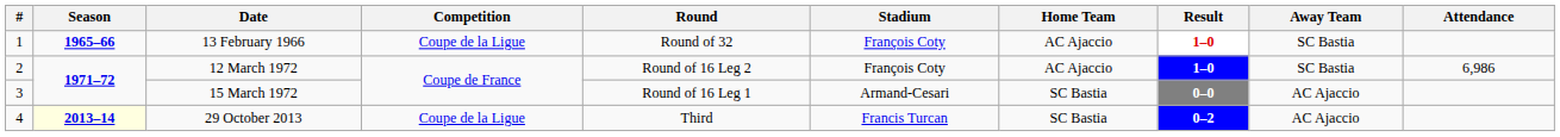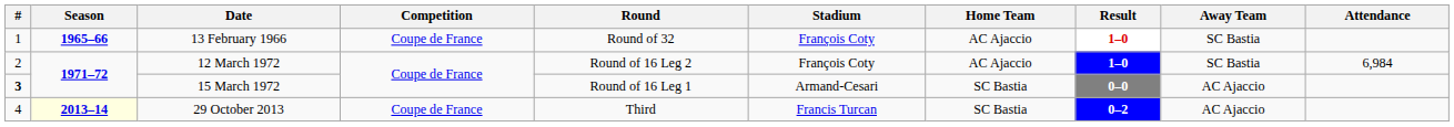 <table class="wikitable" style="text-align: center; width: 102%; font-size: 12px">
 <tr>
 <th><strong>#</strong></th>
 <th><strong>Season</strong></th>
 <th><strong>Date</strong></th>
 <th><strong>Competition</strong></th>
 <th><strong>Round</strong></th>
 <th><strong>Stadium</strong></th>
 <th><strong>Home Team</strong></th>
 <th><strong>Result</strong></th>
 <th><strong>Away Team</strong></th>
 <th><strong>Attendance</strong></th>
 </tr>
 <tr>
 <td>1</td>
 <td><strong><a href='#'>1965–66</a></strong></td>
 <td>13 February 1966</td>
-<td><a href='#'>Coupe de la Ligue</a></td>
+<td><a href='#'>Coupe de France</a></td>
 <td>Round of 32</td>
 <td><a href='#'>François Coty</a></td>
 <td>AC Ajaccio</td>
 <td style="background:#FFFFFF;color:#E00000;"><strong>1–0</strong></td>
 <td>SC Bastia</td>
 <td></td>
 </tr>
 <tr>
 <td>2</td>
 <td rowspan=2><strong><a href='#'>1971–72</a></strong></td>
 <td>12 March 1972</td>
 <td rowspan=2><a href='#'>Coupe de France</a></td>
 <td>Round of 16 Leg 2</td>
 <td>François Coty</td>
 <td>AC Ajaccio</td>
 <td style="background:#0000FF;color:white;"><strong>1–0</strong></td>
 <td>SC Bastia</td>
-<td>6,986</td>
+<td>6,984</td>
 </tr>
 <tr>
-<td>3</td>
+<td><strong>3</strong></td>
 <td>15 March 1972</td>
 <td>Round of 16 Leg 1</td>
 <td>Armand-Cesari</td>
 <td>SC Bastia</td>
 <td style="background:#808080;color:white;"><strong>0–0</strong></td>
 <td>AC Ajaccio</td>
 <td></td>
 </tr>
 <tr>
 <td>4</td>
 <td style="background: lightyellow;"><strong><a href='#'>2013–14</a></strong></td>
 <td>29 October 2013</td>
-<td><a href='#'>Coupe de la Ligue</a></td>
+<td><a href='#'>Coupe de France</a></td>
 <td>Third</td>
 <td><a href='#'>Francis Turcan</a></td>
 <td>SC Bastia</td>
 <td style="background:#0000FF;color:white;"><strong>0–2</strong></td>
 <td>AC Ajaccio</td>
 <td></td>
 </tr>
 </table>
